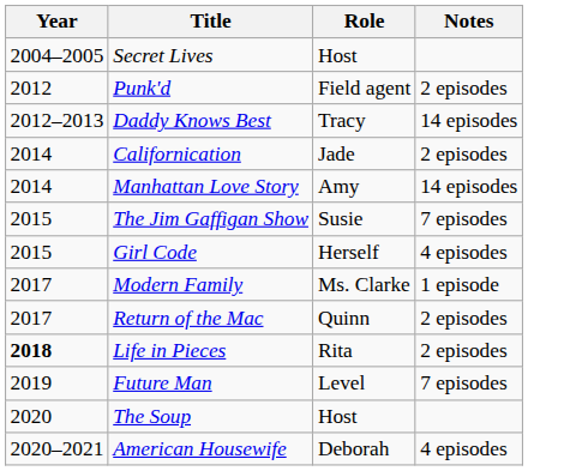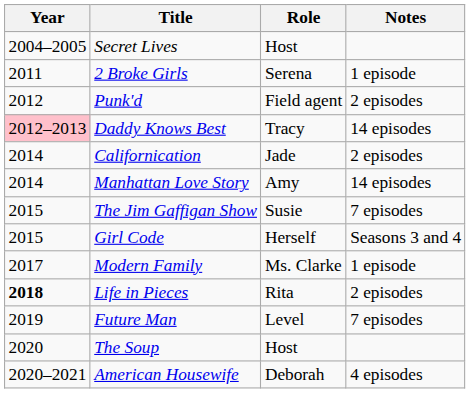 <table class="wikitable sortable">
 <tr>
 <th>Year</th>
 <th>Title</th>
 <th>Role</th>
 <th>Notes</th>
 </tr>
 <tr>
 <td>2004–2005</td>
 <td><em>Secret Lives</em></td>
 <td>Host</td>
 <td></td>
 </tr>
 <tr>
+<td>2011</td>
+<td><em><a href='#'>2 Broke Girls</a></em></td>
+<td>Serena</td>
+<td>1 episode</td>
+</tr>
+<tr>
 <td>2012</td>
 <td><em><a href='#'>Punk'd</a></em></td>
 <td>Field agent</td>
 <td>2 episodes</td>
 </tr>
 <tr>
-<td>2012–2013</td>
+<td style="background: pink;">2012–2013</td>
 <td><em><a href='#'>Daddy Knows Best</a></em></td>
 <td>Tracy</td>
 <td>14 episodes</td>
 </tr>
 <tr>
 <td>2014</td>
 <td><em><a href='#'>Californication</a></em></td>
 <td>Jade</td>
 <td>2 episodes</td>
 </tr>
 <tr>
 <td>2014</td>
 <td><em><a href='#'>Manhattan Love Story</a></em></td>
 <td>Amy</td>
 <td>14 episodes</td>
 </tr>
 <tr>
 <td>2015</td>
 <td><em><a href='#'>The Jim Gaffigan Show</a></em></td>
 <td>Susie</td>
 <td>7 episodes</td>
 </tr>
 <tr>
 <td>2015</td>
 <td><em><a href='#'>Girl Code</a></em></td>
 <td>Herself</td>
-<td>4 episodes</td>
+<td>Seasons 3 and 4</td>
 </tr>
 <tr>
 <td>2017</td>
 <td><em><a href='#'>Modern Family</a></em></td>
 <td>Ms. Clarke</td>
 <td>1 episode</td>
-</tr>
-<tr>
-<td>2017</td>
-<td><em><a href='#'>Return of the Mac</a></em></td>
-<td>Quinn</td>
-<td>2 episodes</td>
 </tr>
 <tr>
 <td><strong>2018</strong></td>
 <td><em><a href='#'>Life in Pieces</a></em></td>
 <td>Rita</td>
 <td>2 episodes</td>
 </tr>
 <tr>
 <td>2019</td>
 <td><em><a href='#'>Future Man</a></em></td>
 <td>Level</td>
 <td>7 episodes</td>
 </tr>
 <tr>
 <td>2020</td>
 <td><em><a href='#'>The Soup</a></em></td>
 <td>Host</td>
 <td></td>
 </tr>
 <tr>
 <td>2020–2021</td>
 <td><em><a href='#'>American Housewife</a></em></td>
 <td>Deborah</td>
 <td>4 episodes</td>
 </tr>
 </table>
